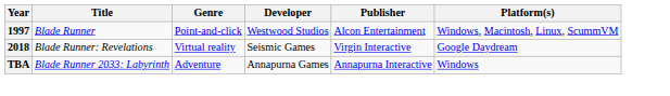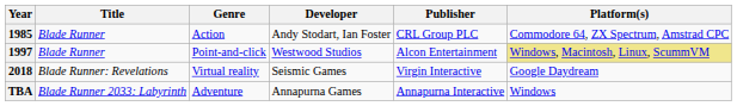 <table class="wikitable">
 <tr>
 <th>Year</th>
 <th>Title</th>
 <th>Genre</th>
 <th>Developer</th>
 <th>Publisher</th>
 <th>Platform(s)</th>
 </tr>
 <tr>
+<th>1985</th>
+<td><em><a href='#'>Blade Runner</a></em></td>
+<td><a href='#'>Action</a></td>
+<td>Andy Stodart, Ian Foster</td>
+<td><a href='#'>CRL Group PLC</a></td>
+<td><a href='#'>Commodore 64</a>, <a href='#'>ZX Spectrum</a>, <a href='#'>Amstrad CPC</a></td>
+</tr>
+<tr>
 <th>1997</th>
 <td><em><a href='#'>Blade Runner</a></em></td>
 <td><a href='#'>Point-and-click</a></td>
 <td><a href='#'>Westwood Studios</a></td>
 <td><a href='#'>Alcon Entertainment</a></td>
-<td><a href='#'>Windows</a>, <a href='#'>Macintosh</a>, <a href='#'>Linux</a>, <a href='#'>ScummVM</a></td>
+<td style="background: khaki;"><a href='#'>Windows</a>, <a href='#'>Macintosh</a>, <a href='#'>Linux</a>, <a href='#'>ScummVM</a></td>
 </tr>
 <tr>
 <th>2018</th>
 <td><em>Blade Runner: Revelations</em></td>
 <td><a href='#'>Virtual reality</a></td>
 <td>Seismic Games</td>
 <td><a href='#'>Virgin Interactive</a></td>
 <td><a href='#'>Google Daydream</a></td>
 </tr>
 <tr>
 <th>TBA</th>
 <td><em><a href='#'>Blade Runner 2033: Labyrinth</a></em></td>
 <td><a href='#'>Adventure</a></td>
 <td>Annapurna Games</td>
 <td><a href='#'>Annapurna Interactive</a></td>
 <td><a href='#'>Windows</a></td>
 </tr>
 </table>
